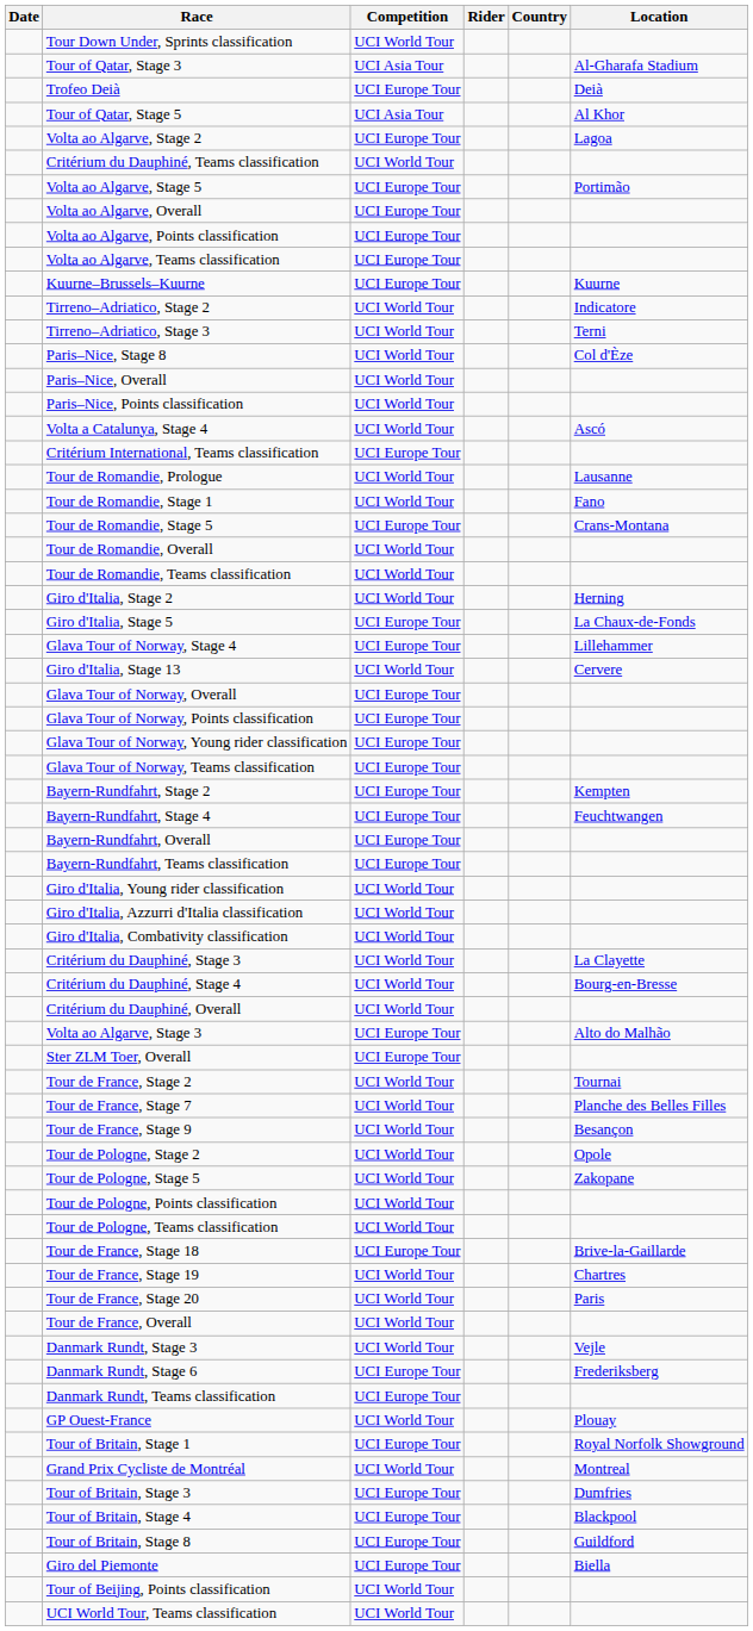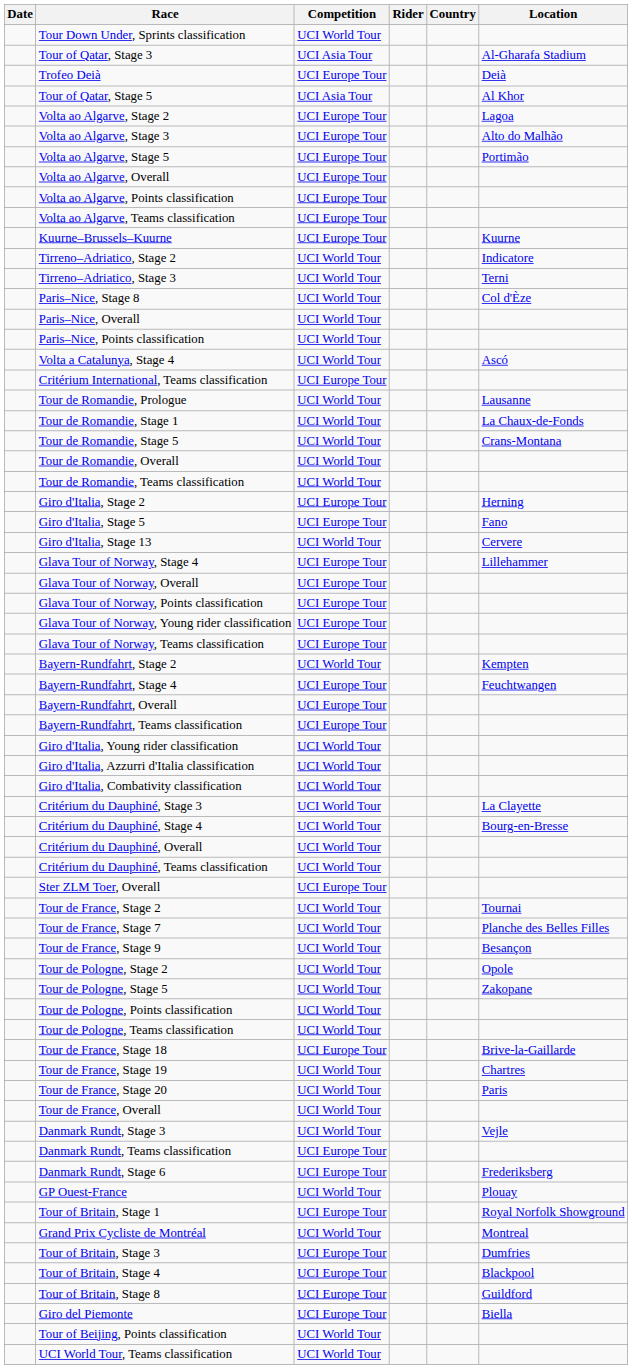 <table class="wikitable sortable">
 <tr>
 <th>Date</th>
 <th>Race</th>
 <th>Competition</th>
 <th>Rider</th>
 <th>Country</th>
 <th>Location</th>
 </tr>
 <tr>
 <td></td>
 <td><a href='#'>Tour Down Under</a>, Sprints classification</td>
 <td><a href='#'>UCI World Tour</a></td>
 <td></td>
 <td></td>
 <td></td>
 </tr>
 <tr>
 <td></td>
 <td><a href='#'>Tour of Qatar</a>, Stage 3</td>
 <td><a href='#'>UCI Asia Tour</a></td>
 <td></td>
 <td></td>
 <td><a href='#'>Al-Gharafa Stadium</a></td>
 </tr>
 <tr>
 <td></td>
 <td><a href='#'>Trofeo Deià</a></td>
 <td><a href='#'>UCI Europe Tour</a></td>
 <td></td>
 <td></td>
 <td><a href='#'>Deià</a></td>
 </tr>
 <tr>
 <td></td>
 <td><a href='#'>Tour of Qatar</a>, Stage 5</td>
 <td><a href='#'>UCI Asia Tour</a></td>
 <td></td>
 <td></td>
 <td><a href='#'>Al Khor</a></td>
 </tr>
 <tr>
 <td></td>
 <td><a href='#'>Volta ao Algarve</a>, Stage 2</td>
 <td><a href='#'>UCI Europe Tour</a></td>
 <td></td>
 <td></td>
 <td><a href='#'>Lagoa</a></td>
 </tr>
 <tr>
 <td></td>
-<td><a href='#'>Critérium du Dauphiné</a>, Teams classification</td>
-<td><a href='#'>UCI World Tour</a></td>
-<td align="center"></td>
+<td><a href='#'>Volta ao Algarve</a>, Stage 3</td>
+<td><a href='#'>UCI Europe Tour</a></td>
 <td></td>
 <td></td>
+<td><a href='#'>Alto do Malhão</a></td>
 </tr>
 <tr>
 <td></td>
 <td><a href='#'>Volta ao Algarve</a>, Stage 5</td>
 <td><a href='#'>UCI Europe Tour</a></td>
 <td></td>
 <td></td>
 <td><a href='#'>Portimão</a></td>
 </tr>
 <tr>
 <td></td>
 <td><a href='#'>Volta ao Algarve</a>, Overall</td>
 <td><a href='#'>UCI Europe Tour</a></td>
 <td></td>
 <td></td>
 <td></td>
 </tr>
 <tr>
 <td></td>
 <td><a href='#'>Volta ao Algarve</a>, Points classification</td>
 <td><a href='#'>UCI Europe Tour</a></td>
 <td></td>
 <td></td>
 <td></td>
 </tr>
 <tr>
 <td></td>
 <td><a href='#'>Volta ao Algarve</a>, Teams classification</td>
 <td><a href='#'>UCI Europe Tour</a></td>
 <td align="center"></td>
 <td></td>
 <td></td>
 </tr>
 <tr>
 <td></td>
 <td><a href='#'>Kuurne–Brussels–Kuurne</a></td>
 <td><a href='#'>UCI Europe Tour</a></td>
 <td></td>
 <td></td>
 <td><a href='#'>Kuurne</a></td>
 </tr>
 <tr>
 <td></td>
 <td><a href='#'>Tirreno–Adriatico</a>, Stage 2</td>
 <td><a href='#'>UCI World Tour</a></td>
 <td></td>
 <td></td>
 <td><a href='#'>Indicatore</a></td>
 </tr>
 <tr>
 <td></td>
 <td><a href='#'>Tirreno–Adriatico</a>, Stage 3</td>
 <td><a href='#'>UCI World Tour</a></td>
 <td></td>
 <td></td>
 <td><a href='#'>Terni</a></td>
 </tr>
 <tr>
 <td></td>
 <td><a href='#'>Paris–Nice</a>, Stage 8</td>
 <td><a href='#'>UCI World Tour</a></td>
 <td></td>
 <td></td>
 <td><a href='#'>Col d'Èze</a></td>
 </tr>
 <tr>
 <td></td>
 <td><a href='#'>Paris–Nice</a>, Overall</td>
 <td><a href='#'>UCI World Tour</a></td>
 <td></td>
 <td></td>
 <td></td>
 </tr>
 <tr>
 <td></td>
 <td><a href='#'>Paris–Nice</a>, Points classification</td>
 <td><a href='#'>UCI World Tour</a></td>
 <td></td>
 <td></td>
 <td></td>
 </tr>
 <tr>
 <td></td>
 <td><a href='#'>Volta a Catalunya</a>, Stage 4</td>
 <td><a href='#'>UCI World Tour</a></td>
 <td></td>
 <td></td>
 <td><a href='#'>Ascó</a></td>
 </tr>
 <tr>
 <td></td>
 <td><a href='#'>Critérium International</a>, Teams classification</td>
 <td><a href='#'>UCI Europe Tour</a></td>
 <td align="center"></td>
 <td></td>
 <td></td>
 </tr>
 <tr>
 <td></td>
 <td><a href='#'>Tour de Romandie</a>, Prologue</td>
 <td><a href='#'>UCI World Tour</a></td>
 <td></td>
 <td></td>
 <td><a href='#'>Lausanne</a></td>
 </tr>
 <tr>
 <td></td>
 <td><a href='#'>Tour de Romandie</a>, Stage 1</td>
 <td><a href='#'>UCI World Tour</a></td>
 <td></td>
 <td></td>
-<td><a href='#'>Fano</a></td>
+<td><a href='#'>La Chaux-de-Fonds</a></td>
 </tr>
 <tr>
 <td></td>
 <td><a href='#'>Tour de Romandie</a>, Stage 5</td>
-<td><a href='#'>UCI Europe Tour</a></td>
+<td><a href='#'>UCI World Tour</a></td>
 <td></td>
 <td></td>
 <td><a href='#'>Crans-Montana</a></td>
 </tr>
 <tr>
 <td></td>
 <td><a href='#'>Tour de Romandie</a>, Overall</td>
 <td><a href='#'>UCI World Tour</a></td>
 <td></td>
 <td></td>
 <td></td>
 </tr>
 <tr>
 <td></td>
 <td><a href='#'>Tour de Romandie</a>, Teams classification</td>
 <td><a href='#'>UCI World Tour</a></td>
 <td align="center"></td>
 <td></td>
 <td></td>
 </tr>
 <tr>
 <td></td>
 <td><a href='#'>Giro d'Italia</a>, Stage 2</td>
-<td><a href='#'>UCI World Tour</a></td>
+<td><a href='#'>UCI Europe Tour</a></td>
 <td></td>
 <td></td>
 <td><a href='#'>Herning</a></td>
 </tr>
 <tr>
 <td></td>
 <td><a href='#'>Giro d'Italia</a>, Stage 5</td>
 <td><a href='#'>UCI Europe Tour</a></td>
 <td></td>
 <td></td>
-<td><a href='#'>La Chaux-de-Fonds</a></td>
+<td><a href='#'>Fano</a></td>
+</tr>
+<tr>
+<td></td>
+<td><a href='#'>Giro d'Italia</a>, Stage 13</td>
+<td><a href='#'>UCI World Tour</a></td>
+<td></td>
+<td></td>
+<td><a href='#'>Cervere</a></td>
 </tr>
 <tr>
 <td></td>
 <td><a href='#'>Glava Tour of Norway</a>, Stage 4</td>
 <td><a href='#'>UCI Europe Tour</a></td>
 <td></td>
 <td></td>
 <td><a href='#'>Lillehammer</a></td>
-</tr>
-<tr>
-<td></td>
-<td><a href='#'>Giro d'Italia</a>, Stage 13</td>
-<td><a href='#'>UCI World Tour</a></td>
-<td></td>
-<td></td>
-<td><a href='#'>Cervere</a></td>
 </tr>
 <tr>
 <td></td>
 <td><a href='#'>Glava Tour of Norway</a>, Overall</td>
 <td><a href='#'>UCI Europe Tour</a></td>
 <td></td>
 <td></td>
 <td></td>
 </tr>
 <tr>
 <td></td>
 <td><a href='#'>Glava Tour of Norway</a>, Points classification</td>
 <td><a href='#'>UCI Europe Tour</a></td>
 <td></td>
 <td></td>
 <td></td>
 </tr>
 <tr>
 <td></td>
 <td><a href='#'>Glava Tour of Norway</a>, Young rider classification</td>
 <td><a href='#'>UCI Europe Tour</a></td>
 <td></td>
 <td></td>
 <td></td>
 </tr>
 <tr>
 <td></td>
 <td><a href='#'>Glava Tour of Norway</a>, Teams classification</td>
 <td><a href='#'>UCI Europe Tour</a></td>
 <td align="center"></td>
 <td></td>
 <td></td>
 </tr>
 <tr>
 <td></td>
 <td><a href='#'>Bayern-Rundfahrt</a>, Stage 2</td>
-<td><a href='#'>UCI Europe Tour</a></td>
+<td><a href='#'>UCI World Tour</a></td>
 <td></td>
 <td></td>
 <td><a href='#'>Kempten</a></td>
 </tr>
 <tr>
 <td></td>
 <td><a href='#'>Bayern-Rundfahrt</a>, Stage 4</td>
 <td><a href='#'>UCI Europe Tour</a></td>
 <td></td>
 <td></td>
 <td><a href='#'>Feuchtwangen</a></td>
 </tr>
 <tr>
 <td></td>
 <td><a href='#'>Bayern-Rundfahrt</a>, Overall</td>
 <td><a href='#'>UCI Europe Tour</a></td>
 <td></td>
 <td></td>
 <td></td>
 </tr>
 <tr>
 <td></td>
 <td><a href='#'>Bayern-Rundfahrt</a>, Teams classification</td>
 <td><a href='#'>UCI Europe Tour</a></td>
 <td align="center"></td>
 <td></td>
 <td></td>
 </tr>
 <tr>
 <td></td>
 <td><a href='#'>Giro d'Italia</a>, Young rider classification</td>
 <td><a href='#'>UCI World Tour</a></td>
 <td></td>
 <td></td>
 <td></td>
 </tr>
 <tr>
 <td></td>
 <td><a href='#'>Giro d'Italia</a>, Azzurri d'Italia classification</td>
 <td><a href='#'>UCI World Tour</a></td>
 <td></td>
 <td></td>
 <td></td>
 </tr>
 <tr>
 <td></td>
 <td><a href='#'>Giro d'Italia</a>, Combativity classification</td>
 <td><a href='#'>UCI World Tour</a></td>
 <td></td>
 <td></td>
 <td></td>
 </tr>
 <tr>
 <td></td>
 <td><a href='#'>Critérium du Dauphiné</a>, Stage 3</td>
 <td><a href='#'>UCI World Tour</a></td>
 <td></td>
 <td></td>
 <td><a href='#'>La Clayette</a></td>
 </tr>
 <tr>
 <td></td>
 <td><a href='#'>Critérium du Dauphiné</a>, Stage 4</td>
 <td><a href='#'>UCI World Tour</a></td>
 <td></td>
 <td></td>
 <td><a href='#'>Bourg-en-Bresse</a></td>
 </tr>
 <tr>
 <td></td>
 <td><a href='#'>Critérium du Dauphiné</a>, Overall</td>
 <td><a href='#'>UCI World Tour</a></td>
 <td></td>
 <td></td>
 <td></td>
 </tr>
 <tr>
 <td></td>
-<td><a href='#'>Volta ao Algarve</a>, Stage 3</td>
-<td><a href='#'>UCI Europe Tour</a></td>
+<td><a href='#'>Critérium du Dauphiné</a>, Teams classification</td>
+<td><a href='#'>UCI World Tour</a></td>
+<td align="center"></td>
 <td></td>
 <td></td>
-<td><a href='#'>Alto do Malhão</a></td>
 </tr>
 <tr>
 <td></td>
 <td><a href='#'>Ster ZLM Toer</a>, Overall</td>
 <td><a href='#'>UCI Europe Tour</a></td>
 <td></td>
 <td></td>
 <td></td>
 </tr>
 <tr>
 <td></td>
 <td><a href='#'>Tour de France</a>, Stage 2</td>
 <td><a href='#'>UCI World Tour</a></td>
 <td></td>
 <td></td>
 <td><a href='#'>Tournai</a></td>
 </tr>
 <tr>
 <td></td>
 <td><a href='#'>Tour de France</a>, Stage 7</td>
 <td><a href='#'>UCI World Tour</a></td>
 <td></td>
 <td></td>
 <td><a href='#'>Planche des Belles Filles</a></td>
 </tr>
 <tr>
 <td></td>
 <td><a href='#'>Tour de France</a>, Stage 9</td>
 <td><a href='#'>UCI World Tour</a></td>
 <td></td>
 <td></td>
 <td><a href='#'>Besançon</a></td>
 </tr>
 <tr>
 <td></td>
 <td><a href='#'>Tour de Pologne</a>, Stage 2</td>
 <td><a href='#'>UCI World Tour</a></td>
 <td></td>
 <td></td>
 <td><a href='#'>Opole</a></td>
 </tr>
 <tr>
 <td></td>
 <td><a href='#'>Tour de Pologne</a>, Stage 5</td>
 <td><a href='#'>UCI World Tour</a></td>
 <td></td>
 <td></td>
 <td><a href='#'>Zakopane</a></td>
 </tr>
 <tr>
 <td></td>
 <td><a href='#'>Tour de Pologne</a>, Points classification</td>
 <td><a href='#'>UCI World Tour</a></td>
 <td></td>
 <td></td>
 <td></td>
 </tr>
 <tr>
 <td></td>
 <td><a href='#'>Tour de Pologne</a>, Teams classification</td>
 <td><a href='#'>UCI World Tour</a></td>
 <td align="center"></td>
 <td></td>
 <td></td>
 </tr>
 <tr>
 <td></td>
 <td><a href='#'>Tour de France</a>, Stage 18</td>
 <td><a href='#'>UCI Europe Tour</a></td>
 <td></td>
 <td></td>
 <td><a href='#'>Brive-la-Gaillarde</a></td>
 </tr>
 <tr>
 <td></td>
 <td><a href='#'>Tour de France</a>, Stage 19</td>
 <td><a href='#'>UCI World Tour</a></td>
 <td></td>
 <td></td>
 <td><a href='#'>Chartres</a></td>
 </tr>
 <tr>
 <td></td>
 <td><a href='#'>Tour de France</a>, Stage 20</td>
 <td><a href='#'>UCI World Tour</a></td>
 <td></td>
 <td></td>
 <td><a href='#'>Paris</a></td>
 </tr>
 <tr>
 <td></td>
 <td><a href='#'>Tour de France</a>, Overall</td>
 <td><a href='#'>UCI World Tour</a></td>
 <td></td>
 <td></td>
 <td></td>
 </tr>
 <tr>
 <td></td>
 <td><a href='#'>Danmark Rundt</a>, Stage 3</td>
 <td><a href='#'>UCI World Tour</a></td>
 <td></td>
 <td></td>
 <td><a href='#'>Vejle</a></td>
 </tr>
 <tr>
 <td></td>
+<td><a href='#'>Danmark Rundt</a>, Teams classification</td>
+<td><a href='#'>UCI Europe Tour</a></td>
+<td align="center"></td>
+<td></td>
+<td></td>
+</tr>
+<tr>
+<td></td>
 <td><a href='#'>Danmark Rundt</a>, Stage 6</td>
 <td><a href='#'>UCI Europe Tour</a></td>
 <td></td>
 <td></td>
 <td><a href='#'>Frederiksberg</a></td>
-</tr>
-<tr>
-<td></td>
-<td><a href='#'>Danmark Rundt</a>, Teams classification</td>
-<td><a href='#'>UCI Europe Tour</a></td>
-<td align="center"></td>
-<td></td>
-<td></td>
 </tr>
 <tr>
 <td></td>
 <td><a href='#'>GP Ouest-France</a></td>
 <td><a href='#'>UCI World Tour</a></td>
 <td></td>
 <td></td>
 <td><a href='#'>Plouay</a></td>
 </tr>
 <tr>
 <td></td>
 <td><a href='#'>Tour of Britain</a>, Stage 1</td>
 <td><a href='#'>UCI Europe Tour</a></td>
 <td></td>
 <td></td>
 <td><a href='#'>Royal Norfolk Showground</a></td>
 </tr>
 <tr>
 <td></td>
 <td><a href='#'>Grand Prix Cycliste de Montréal</a></td>
 <td><a href='#'>UCI World Tour</a></td>
 <td></td>
 <td></td>
 <td><a href='#'>Montreal</a></td>
 </tr>
 <tr>
 <td></td>
 <td><a href='#'>Tour of Britain</a>, Stage 3</td>
 <td><a href='#'>UCI Europe Tour</a></td>
 <td></td>
 <td></td>
 <td><a href='#'>Dumfries</a></td>
 </tr>
 <tr>
 <td></td>
 <td><a href='#'>Tour of Britain</a>, Stage 4</td>
 <td><a href='#'>UCI Europe Tour</a></td>
 <td></td>
 <td></td>
 <td><a href='#'>Blackpool</a></td>
 </tr>
 <tr>
 <td></td>
 <td><a href='#'>Tour of Britain</a>, Stage 8</td>
 <td><a href='#'>UCI Europe Tour</a></td>
 <td></td>
 <td></td>
 <td><a href='#'>Guildford</a></td>
 </tr>
 <tr>
 <td></td>
 <td><a href='#'>Giro del Piemonte</a></td>
 <td><a href='#'>UCI Europe Tour</a></td>
 <td></td>
 <td></td>
 <td><a href='#'>Biella</a></td>
 </tr>
 <tr>
 <td></td>
 <td><a href='#'>Tour of Beijing</a>, Points classification</td>
 <td><a href='#'>UCI World Tour</a></td>
 <td></td>
 <td></td>
 <td></td>
 </tr>
 <tr>
 <td></td>
 <td><a href='#'>UCI World Tour</a>, Teams classification</td>
 <td><a href='#'>UCI World Tour</a></td>
 <td align="center"></td>
 <td></td>
 <td></td>
 </tr>
 </table>
